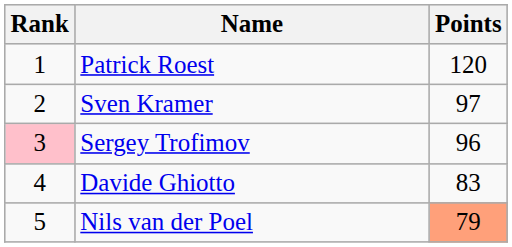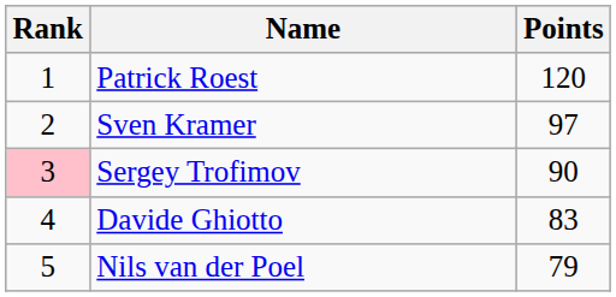 <table class="wikitable" border="1" style="text-align:center">
 <tr>
 <th width=30>Rank</th>
 <th width=220>Name</th>
 <th width=25>Points</th>
 </tr>
 <tr>
 <td>1</td>
 <td align="left"> <a href='#'>Patrick Roest</a></td>
 <td>120</td>
 </tr>
 <tr>
 <td>2</td>
 <td align="left"> <a href='#'>Sven Kramer</a></td>
 <td>97</td>
 </tr>
 <tr>
 <td style="background: pink;">3</td>
 <td align="left"> <a href='#'>Sergey Trofimov</a></td>
-<td>96</td>
+<td>90</td>
 </tr>
 <tr>
 <td>4</td>
 <td align="left"> <a href='#'>Davide Ghiotto</a></td>
 <td>83</td>
 </tr>
 <tr>
 <td>5</td>
 <td align="left"> <a href='#'>Nils van der Poel</a></td>
-<td style="background: lightsalmon;">79</td>
+<td>79</td>
 </tr>
 </table>
